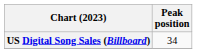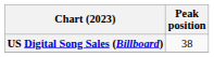 <table class="wikitable plainrowheaders">
 <tr>
 <th scope="col">Chart (2023)</th>
 <th scope="col">Peak<br>position</th>
 </tr>
 <tr>
 <th scope="row">US <a href='#'>Digital Song Sales</a> (<em><a href='#'>Billboard</a></em>)</th>
-<td style="text-align:center;">34</td>
+<td style="text-align:center;">38</td>
 </tr>
 <tr>
 </tr>
 </table>
